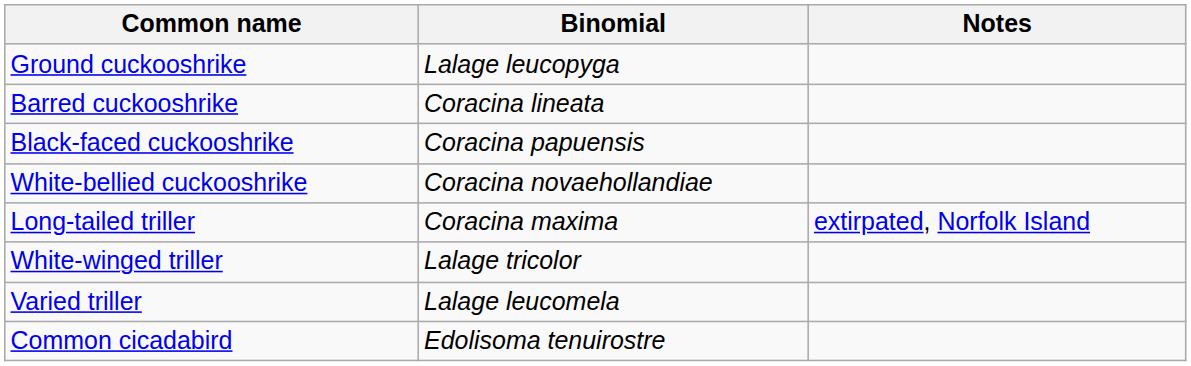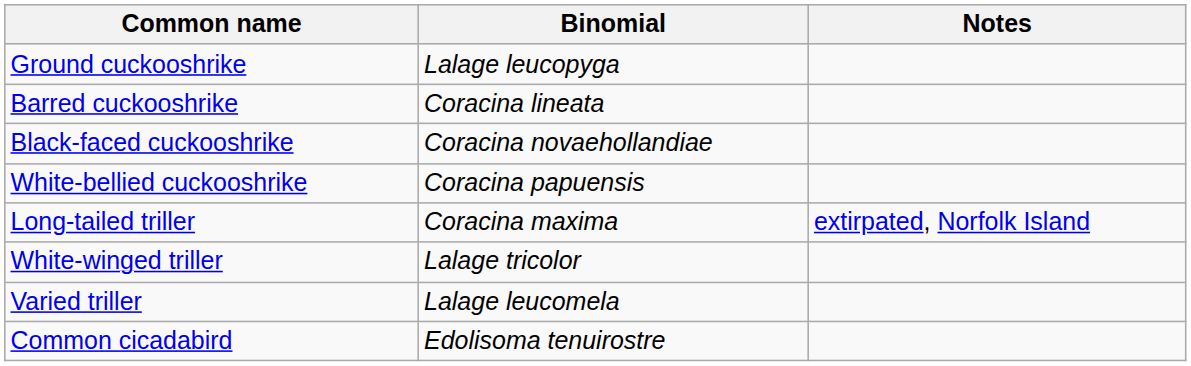 <table style="width:60%;" class="wikitable">
 <tr>
 <th width=35%>Common name</th>
 <th width=33%>Binomial</th>
 <th width=32%>Notes</th>
 </tr>
 <tr>
 <td><a href='#'>Ground cuckooshrike</a></td>
 <td><em>Lalage leucopyga</em></td>
 <td></td>
 </tr>
 <tr>
 <td><a href='#'>Barred cuckooshrike</a></td>
 <td><em>Coracina lineata</em></td>
 <td></td>
 </tr>
 <tr>
 <td><a href='#'>Black-faced cuckooshrike</a></td>
-<td><em>Coracina papuensis</em></td>
+<td><em>Coracina novaehollandiae</em></td>
 <td></td>
 </tr>
 <tr>
 <td><a href='#'>White-bellied cuckooshrike</a></td>
-<td><em>Coracina novaehollandiae</em></td>
+<td><em>Coracina papuensis</em></td>
 <td></td>
 </tr>
 <tr>
 <td><a href='#'>Long-tailed triller</a></td>
 <td><em>Coracina maxima</em></td>
 <td><a href='#'>extirpated</a>, <a href='#'>Norfolk Island</a></td>
 </tr>
 <tr>
 <td><a href='#'>White-winged triller</a></td>
 <td><em>Lalage tricolor</em></td>
 <td></td>
 </tr>
 <tr>
 <td><a href='#'>Varied triller</a></td>
 <td><em>Lalage leucomela</em></td>
 <td></td>
 </tr>
 <tr>
 <td><a href='#'>Common cicadabird</a></td>
 <td><em>Edolisoma tenuirostre</em></td>
 <td></td>
 </tr>
 </table>
